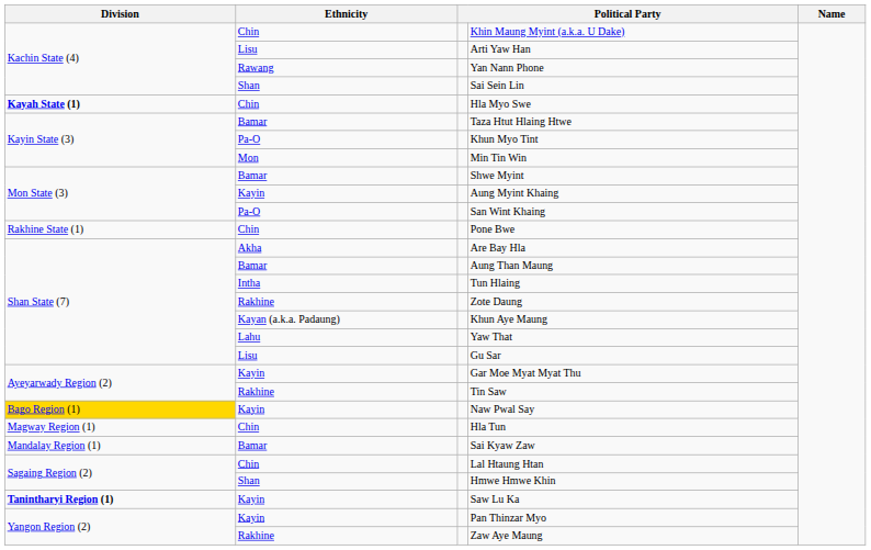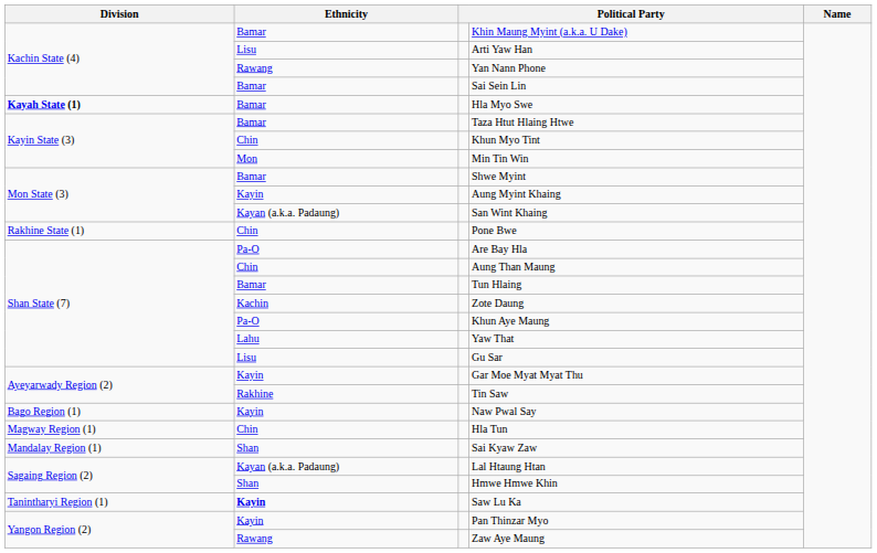 <table class="wikitable sortable collapsible collapsed" style="width:90%; font-size:90%;">
 <tr>
 <th>Division</th>
 <th>Ethnicity</th>
 <th colspan="2">Political Party</th>
 <th>Name</th>
 </tr>
 <tr>
 <td rowspan="4"><a href='#'>Kachin State</a> (4)</td>
-<td><a href='#'>Chin</a></td>
+<td><a href='#'>Bamar</a></td>
 <td></td>
 <td><a href='#'>Khin Maung Myint (a.k.a. U Dake)</a></td>
 </tr>
 <tr>
 <td><a href='#'>Lisu</a></td>
 <td></td>
 <td>Arti Yaw Han</td>
 </tr>
 <tr>
 <td><a href='#'>Rawang</a></td>
 <td></td>
 <td>Yan Nann Phone</td>
 </tr>
 <tr>
-<td><a href='#'>Shan</a></td>
+<td><a href='#'>Bamar</a></td>
 <td></td>
 <td>Sai Sein Lin</td>
 </tr>
 <tr>
 <td><strong><a href='#'>Kayah State</a> (1)</strong></td>
-<td><a href='#'>Chin</a></td>
+<td><a href='#'>Bamar</a></td>
 <td></td>
 <td>Hla Myo Swe</td>
 </tr>
 <tr>
 <td rowspan="3"><a href='#'>Kayin State</a> (3)</td>
 <td><a href='#'>Bamar</a></td>
 <td></td>
 <td>Taza Htut Hlaing Htwe</td>
 </tr>
 <tr>
-<td><a href='#'>Pa-O</a></td>
+<td><a href='#'>Chin</a></td>
 <td></td>
 <td>Khun Myo Tint</td>
 </tr>
 <tr>
 <td><a href='#'>Mon</a></td>
 <td></td>
 <td>Min Tin Win</td>
 </tr>
 <tr>
 <td rowspan="3"><a href='#'>Mon State</a> (3)</td>
 <td><a href='#'>Bamar</a></td>
 <td></td>
 <td>Shwe Myint</td>
 </tr>
 <tr>
 <td><a href='#'>Kayin</a></td>
 <td></td>
 <td>Aung Myint Khaing</td>
 </tr>
 <tr>
-<td><a href='#'>Pa-O</a></td>
+<td><a href='#'>Kayan</a> (a.k.a. Padaung)</td>
 <td></td>
 <td>San Wint Khaing</td>
 </tr>
 <tr>
 <td><a href='#'>Rakhine State</a> (1)</td>
 <td><a href='#'>Chin</a></td>
 <td></td>
 <td>Pone Bwe</td>
 </tr>
 <tr>
 <td rowspan="7"><a href='#'>Shan State</a> (7)</td>
-<td><a href='#'>Akha</a></td>
+<td><a href='#'>Pa-O</a></td>
 <td></td>
 <td>Are Bay Hla</td>
 </tr>
 <tr>
-<td><a href='#'>Bamar</a></td>
+<td><a href='#'>Chin</a></td>
 <td></td>
 <td>Aung Than Maung</td>
 </tr>
 <tr>
-<td><a href='#'>Intha</a></td>
+<td><a href='#'>Bamar</a></td>
 <td></td>
 <td>Tun Hlaing</td>
 </tr>
 <tr>
-<td><a href='#'>Rakhine</a></td>
+<td><a href='#'>Kachin</a></td>
 <td></td>
 <td>Zote Daung</td>
 </tr>
 <tr>
-<td><a href='#'>Kayan</a> (a.k.a. Padaung)</td>
+<td><a href='#'>Pa-O</a></td>
 <td></td>
 <td>Khun Aye Maung</td>
 </tr>
 <tr>
 <td><a href='#'>Lahu</a></td>
 <td></td>
 <td>Yaw That</td>
 </tr>
 <tr>
 <td><a href='#'>Lisu</a></td>
 <td></td>
 <td>Gu Sar</td>
 </tr>
 <tr>
 <td rowspan="2"><a href='#'>Ayeyarwady Region</a> (2)</td>
 <td><a href='#'>Kayin</a></td>
 <td></td>
 <td>Gar Moe Myat Myat Thu</td>
 </tr>
 <tr>
 <td><a href='#'>Rakhine</a></td>
 <td></td>
 <td>Tin Saw</td>
 </tr>
 <tr>
-<td style="background: gold;"><a href='#'>Bago Region</a> (1)</td>
+<td><a href='#'>Bago Region</a> (1)</td>
 <td><a href='#'>Kayin</a></td>
 <td></td>
 <td>Naw Pwal Say</td>
 </tr>
 <tr>
 <td><a href='#'>Magway Region</a> (1)</td>
 <td><a href='#'>Chin</a></td>
 <td></td>
 <td>Hla Tun</td>
 </tr>
 <tr>
 <td><a href='#'>Mandalay Region</a> (1)</td>
-<td><a href='#'>Bamar</a></td>
+<td><a href='#'>Shan</a></td>
 <td></td>
 <td>Sai Kyaw Zaw</td>
 </tr>
 <tr>
 <td rowspan="2"><a href='#'>Sagaing Region</a> (2)</td>
-<td><a href='#'>Chin</a></td>
+<td><a href='#'>Kayan</a> (a.k.a. Padaung)</td>
 <td></td>
 <td>Lal Htaung Htan</td>
 </tr>
 <tr>
 <td><a href='#'>Shan</a></td>
 <td></td>
 <td>Hmwe Hmwe Khin</td>
 </tr>
 <tr>
-<td><strong><a href='#'>Tanintharyi Region</a> (1)</strong></td>
-<td><a href='#'>Kayin</a></td>
+<td><a href='#'>Tanintharyi Region</a> (1)</td>
+<td><strong><a href='#'>Kayin</a></strong></td>
 <td></td>
 <td>Saw Lu Ka</td>
 </tr>
 <tr>
 <td rowspan="2"><a href='#'>Yangon Region</a> (2)</td>
 <td><a href='#'>Kayin</a></td>
 <td></td>
 <td>Pan Thinzar Myo</td>
 </tr>
 <tr>
-<td><a href='#'>Rakhine</a></td>
+<td><a href='#'>Rawang</a></td>
 <td></td>
 <td>Zaw Aye Maung</td>
 </tr>
 </table>
